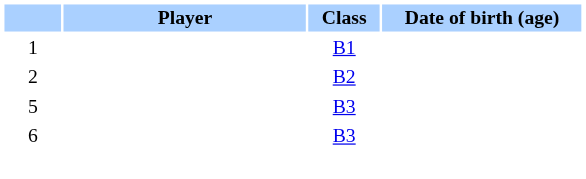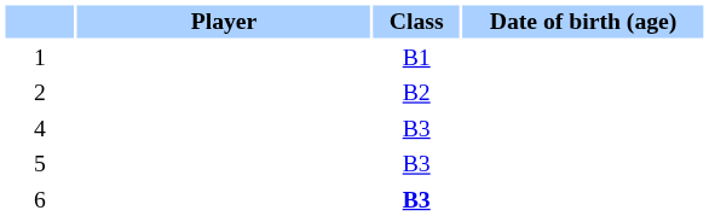 <table class="sortable" border="0" cellspacing="2" cellpadding="2">
 <tr style="background-color:#AAD0FF">
 <th width=8%></th>
 <th width=34%>Player</th>
 <th width=10%>Class</th>
 <th width=28%>Date of birth (age)</th>
 </tr>
 <tr>
 <td style="text-align: center;">1</td>
 <td></td>
 <td style="text-align: center;"><a href='#'>B1</a></td>
 <td style="text-align: center;"></td>
 </tr>
 <tr>
 <td style="text-align: center;">2</td>
 <td></td>
 <td style="text-align: center;"><a href='#'>B2</a></td>
 <td style="text-align: center;"></td>
 </tr>
 <tr>
+<td style="text-align: center;">4</td>
+<td></td>
+<td style="text-align: center;"><a href='#'>B3</a></td>
+<td style="text-align: center;"></td>
+</tr>
+<tr>
 <td style="text-align: center;">5</td>
 <td></td>
 <td style="text-align: center;"><a href='#'>B3</a></td>
 <td style="text-align: center;"></td>
 </tr>
 <tr>
 <td style="text-align: center;">6</td>
 <td></td>
-<td style="text-align: center;"><a href='#'>B3</a></td>
+<td style="text-align: center;"><strong><a href='#'>B3</a></strong></td>
 <td style="text-align: center;"></td>
 </tr>
 </table>
